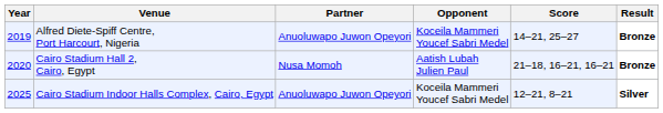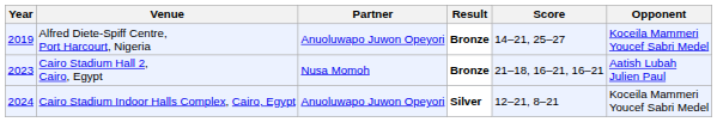 <table class="sortable wikitable" style="font-size: 90%;">
 <tr>
 <th>Year</th>
 <th>Venue</th>
 <th>Partner</th>
+<th>Result</th>
+<th>Score</th>
 <th>Opponent</th>
-<th>Score</th>
-<th>Result</th>
 </tr>
 <tr style="background:#ECF2FF">
 <td align="center"><a href='#'>2019</a></td>
 <td align="left">Alfred Diete-Spiff Centre,<br><a href='#'>Port Harcourt</a>, Nigeria</td>
 <td align="left"> <a href='#'>Anuoluwapo Juwon Opeyori</a></td>
+<td style="text-align:left; background:white"> <strong>Bronze</strong></td>
+<td align="left">14–21, 25–27</td>
 <td align="left"> <a href='#'>Koceila Mammeri</a><br> <a href='#'>Youcef Sabri Medel</a></td>
-<td align="left">14–21, 25–27</td>
-<td style="text-align:left; background:white"> <strong>Bronze</strong></td>
 </tr>
 <tr style="background:#ECF2FF">
-<td align="center"><a href='#'>2020</a></td>
+<td align="center"><a href='#'>2023</a></td>
 <td align="left"><a href='#'>Cairo Stadium Hall 2</a>,<br><a href='#'>Cairo</a>, Egypt</td>
 <td align="left"> <a href='#'>Nusa Momoh</a></td>
+<td style="text-align:left; background:white"> <strong>Bronze</strong></td>
+<td align="left">21–18, 16–21, 16–21</td>
 <td align="left"> <a href='#'>Aatish Lubah</a><br> <a href='#'>Julien Paul</a></td>
-<td align="left">21–18, 16–21, 16–21</td>
-<td style="text-align:left; background:white"> <strong>Bronze</strong></td>
 </tr>
 <tr style="background:#ECF2FF">
-<td align="center"><a href='#'>2025</a></td>
+<td align="center"><a href='#'>2024</a></td>
 <td align="left"><a href='#'>Cairo Stadium Indoor Halls Complex</a>, <a href='#'>Cairo, Egypt</a></td>
 <td align="left"> <a href='#'>Anuoluwapo Juwon Opeyori</a></td>
+<td style="text-align:left; background:white"> <strong>Silver</strong></td>
+<td align="left">12–21, 8–21</td>
 <td align="left"> Koceila Mammeri<br> Youcef Sabri Medel</td>
-<td align="left">12–21, 8–21</td>
-<td style="text-align:left; background:white"> <strong>Silver</strong></td>
 </tr>
 </table>
